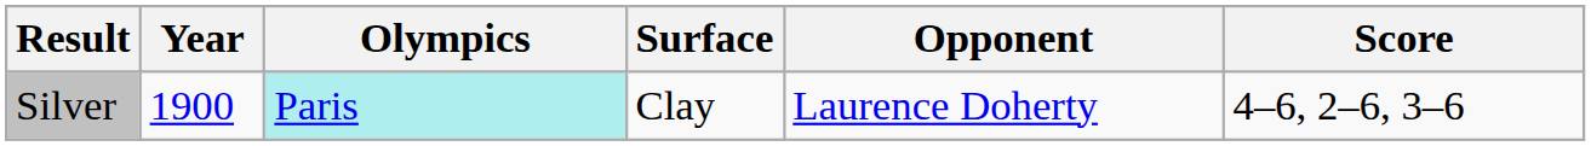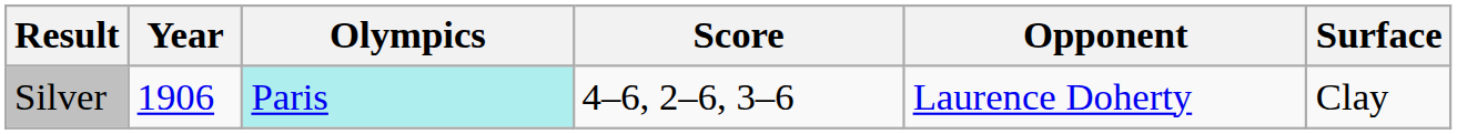 <table class="wikitable">
 <tr>
 <th style="width:40px">Result</th>
 <th style="width:40px">Year</th>
 <th style="width:130px">Olympics</th>
+<th style="width:130px" class="unsortable">Score</th>
+<th style="width:160px">Opponent</th>
 <th style="width:50px">Surface</th>
-<th style="width:160px">Opponent</th>
-<th style="width:130px" class="unsortable">Score</th>
 </tr>
 <tr>
 <td style="background:silver;">Silver</td>
-<td><a href='#'>1900</a></td>
+<td><a href='#'>1906</a></td>
 <td style="background: paleturquoise;"><a href='#'>Paris</a></td>
+<td>4–6, 2–6, 3–6</td>
+<td> <a href='#'>Laurence Doherty</a></td>
 <td>Clay</td>
-<td> <a href='#'>Laurence Doherty</a></td>
-<td>4–6, 2–6, 3–6</td>
 </tr>
 </table>
